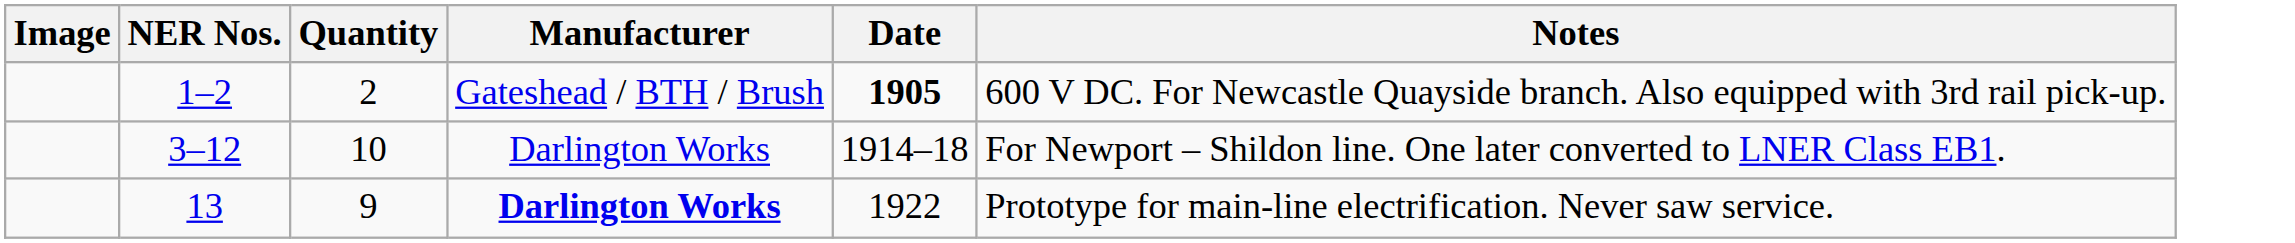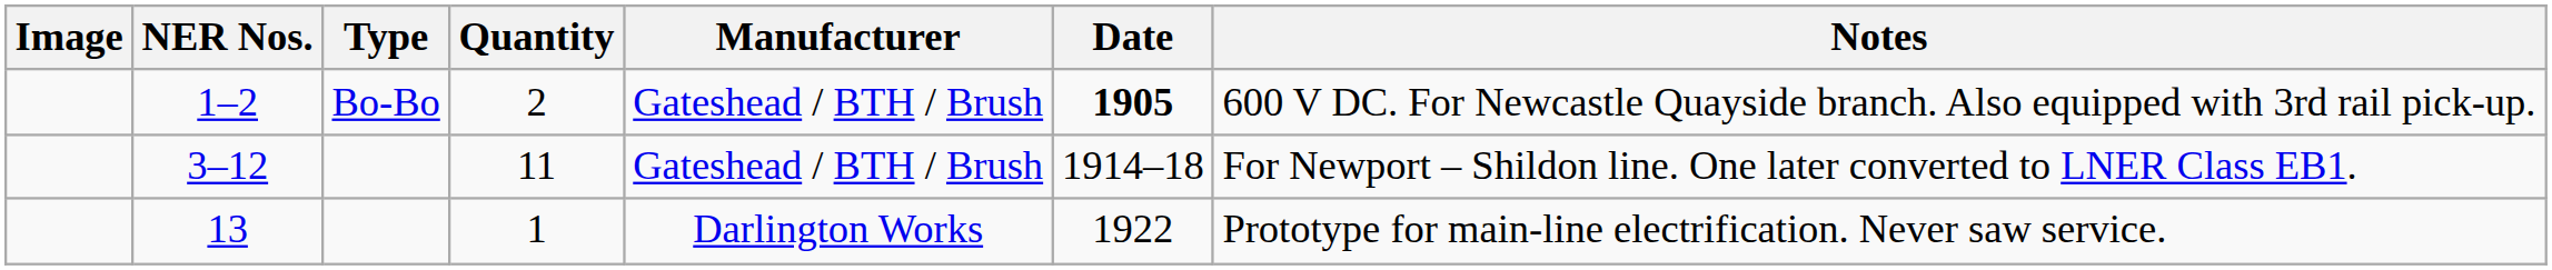 <table class="wikitable" style=text-align:center>
 <tr>
 <th>Image</th>
 <th>NER Nos.</th>
+<th>Type</th>
 <th>Quantity</th>
 <th>Manufacturer</th>
 <th>Date</th>
 <th>Notes</th>
 </tr>
 <tr>
 <td></td>
 <td><a href='#'>1–2</a></td>
+<td><a href='#'>Bo-Bo</a></td>
 <td>2</td>
 <td><a href='#'>Gateshead</a> / <a href='#'>BTH</a> / <a href='#'>Brush</a></td>
 <td><strong>1905</strong></td>
 <td align=left> 600 V DC. For Newcastle Quayside branch. Also equipped with 3rd rail pick-up.</td>
 </tr>
 <tr>
 <td></td>
 <td><a href='#'>3–12</a></td>
-<td>10</td>
-<td><a href='#'>Darlington Works</a></td>
+<td></td>
+<td>11</td>
+<td><a href='#'>Gateshead</a> / <a href='#'>BTH</a> / <a href='#'>Brush</a></td>
 <td>1914–18</td>
 <td align=left> For Newport – Shildon line. One later converted to <a href='#'>LNER Class EB1</a>.</td>
 </tr>
 <tr>
 <td></td>
 <td><a href='#'>13</a></td>
-<td>9</td>
-<td><strong><a href='#'>Darlington Works</a></strong></td>
+<td></td>
+<td>1</td>
+<td><a href='#'>Darlington Works</a></td>
 <td>1922</td>
 <td align=left> Prototype for main-line electrification. Never saw service.</td>
 </tr>
 </table>
